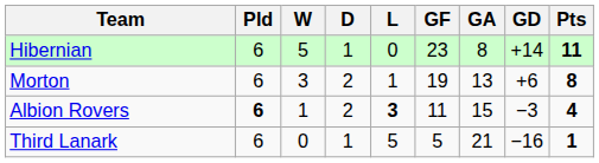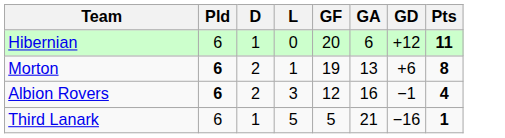 <table class="wikitable" style="text-align: center;">
 <tr>
 <th width=185>Team</th>
 <th width=30>Pld</th>
-<th width=30>W</th>
 <th width=30>D</th>
 <th width=30>L</th>
 <th width=30>GF</th>
 <th width=30>GA</th>
 <th width=30>GD</th>
 <th width=30>Pts</th>
 </tr>
 <tr bgcolor=#ccffcc>
 <td align=left><a href='#'>Hibernian</a></td>
 <td>6</td>
-<td>5</td>
 <td>1</td>
 <td>0</td>
-<td>23</td>
-<td>8</td>
-<td>+14</td>
+<td>20</td>
+<td>6</td>
+<td>+12</td>
 <td><strong>11</strong></td>
 </tr>
 <tr>
 <td align=left><a href='#'>Morton</a></td>
-<td>6</td>
-<td>3</td>
+<td><strong>6</strong></td>
 <td>2</td>
 <td>1</td>
 <td>19</td>
 <td>13</td>
 <td>+6</td>
 <td><strong>8</strong></td>
 </tr>
 <tr>
 <td align=left><a href='#'>Albion Rovers</a></td>
 <td><strong>6</strong></td>
-<td>1</td>
 <td>2</td>
-<td><strong>3</strong></td>
-<td>11</td>
-<td>15</td>
-<td>−3</td>
+<td>3</td>
+<td>12</td>
+<td>16</td>
+<td>−1</td>
 <td><strong>4</strong></td>
 </tr>
 <tr>
 <td align=left><a href='#'>Third Lanark</a></td>
 <td>6</td>
-<td>0</td>
 <td>1</td>
 <td>5</td>
 <td>5</td>
 <td>21</td>
 <td>−16</td>
 <td><strong>1</strong></td>
 </tr>
 </table>
